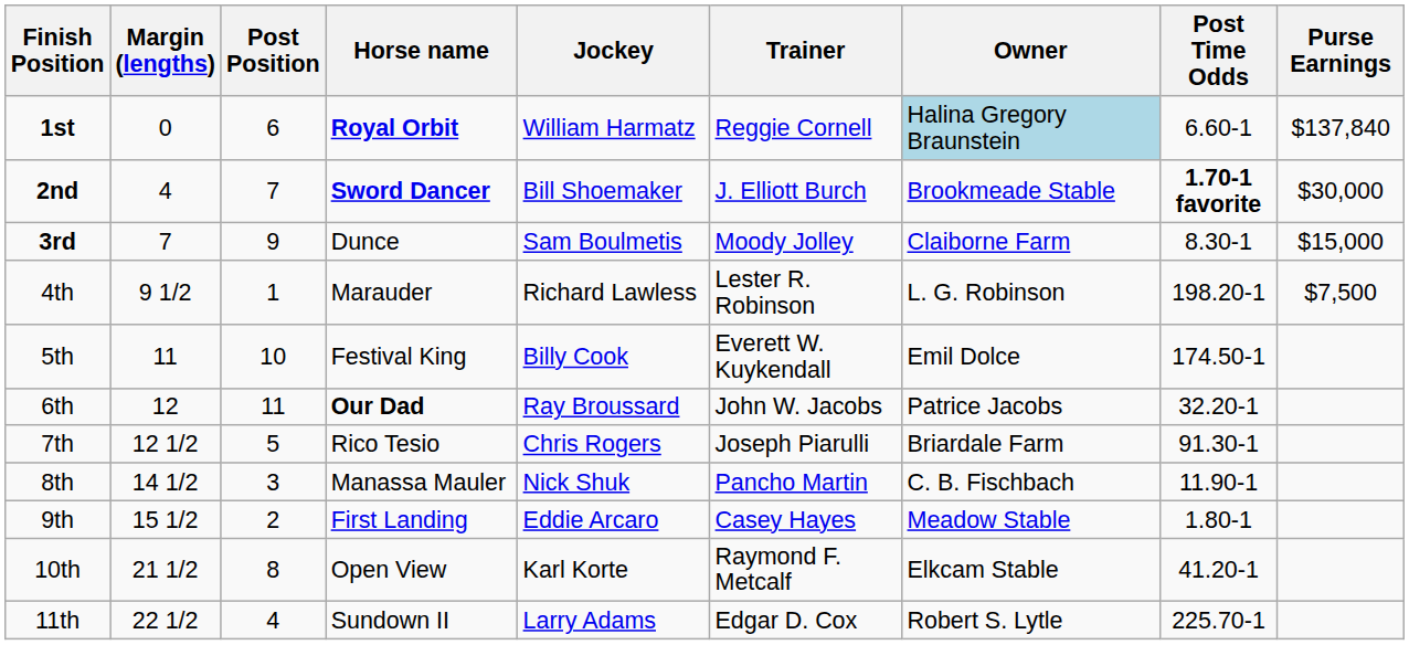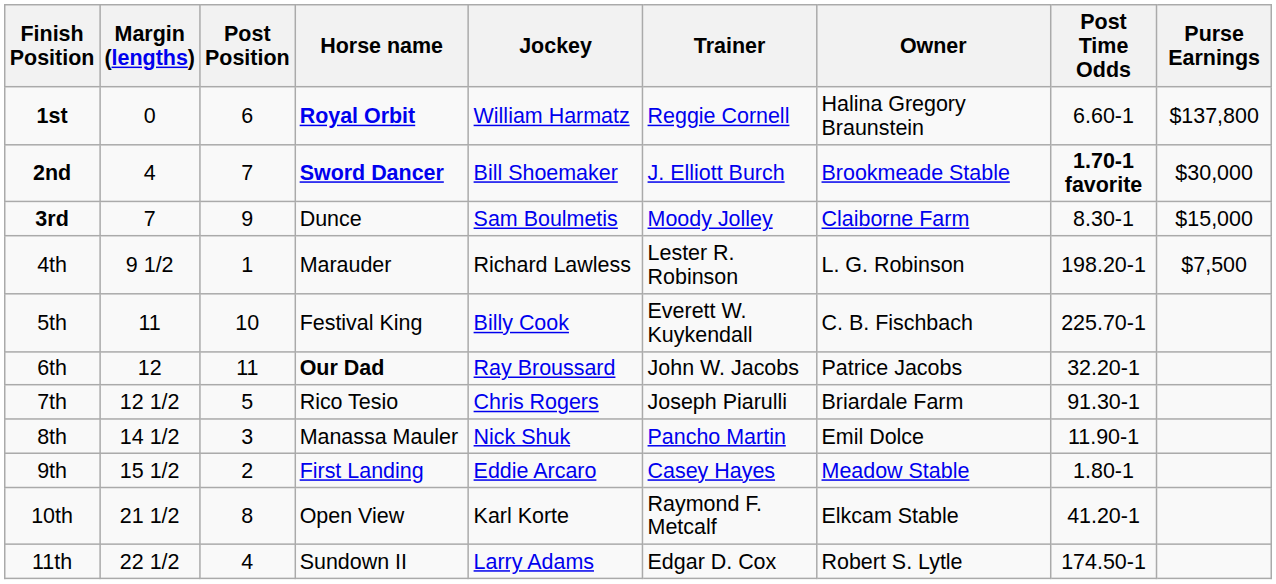 <table class="wikitable sortable" | border="2" cellpadding="1" style="border-collapse: collapse; font-size:90%">
 <tr>
 <th width="45px">Finish <br> Position</th>
 <th width="45px">Margin<br> <span>(<a href='#'>lengths</a>)</span></th>
 <th width="40px">Post <br> Position</th>
 <th width="110px">Horse name</th>
 <th width="110px">Jockey</th>
 <th width="110px">Trainer</th>
 <th width="150px">Owner</th>
 <th width="65px">Post Time <br> Odds</th>
 <th width="70px">Purse <br> Earnings</th>
 </tr>
 <tr>
 <td align=center><strong>1<span>st</span></strong></td>
 <td align=center>0</td>
 <td align=center>6</td>
 <td><strong><a href='#'>Royal Orbit</a></strong></td>
 <td><a href='#'>William Harmatz</a></td>
 <td><a href='#'>Reggie Cornell</a></td>
-<td style="background: lightblue;">Halina Gregory Braunstein</td>
+<td>Halina Gregory Braunstein</td>
 <td align=center>6.60-1</td>
-<td align=center>$137,840</td>
+<td align=center>$137,800</td>
 </tr>
 <tr>
 <td align=center><strong>2<span>nd</span></strong></td>
 <td align=center>4</td>
 <td align=center>7</td>
 <td><strong><a href='#'>Sword Dancer</a></strong></td>
 <td><a href='#'>Bill Shoemaker</a></td>
 <td><a href='#'>J. Elliott Burch</a></td>
 <td><a href='#'>Brookmeade Stable</a></td>
 <td align=center><strong>1.70-1</strong>  <br><strong><span>favorite</span></strong></td>
 <td align=center>$30,000</td>
 </tr>
 <tr>
 <td align=center><strong>3<span>rd</span></strong></td>
 <td align=center>7</td>
 <td align=center>9</td>
 <td>Dunce</td>
 <td><a href='#'>Sam Boulmetis</a></td>
 <td><a href='#'>Moody Jolley</a></td>
 <td><a href='#'>Claiborne Farm</a></td>
 <td align=center>8.30-1</td>
 <td align=center>$15,000</td>
 </tr>
 <tr>
 <td align=center>4<span>th</span></td>
 <td align=center>9<span> 1/2</span></td>
 <td align=center>1</td>
 <td>Marauder</td>
 <td>Richard Lawless</td>
 <td>Lester R. Robinson</td>
 <td>L. G. Robinson</td>
 <td align=center>198.20-1</td>
 <td align=center>$7,500</td>
 </tr>
 <tr>
 <td align=center>5<span>th</span></td>
 <td align=center>11</td>
 <td align=center>10</td>
 <td>Festival King</td>
 <td><a href='#'>Billy Cook</a></td>
 <td>Everett W. Kuykendall</td>
-<td>Emil Dolce</td>
-<td align=center>174.50-1</td>
+<td>C. B. Fischbach</td>
+<td align=center>225.70-1</td>
 <td align=center></td>
 </tr>
 <tr>
 <td align=center>6<span>th</span></td>
 <td align=center>12</td>
 <td align=center>11</td>
 <td><strong>Our Dad</strong></td>
 <td><a href='#'>Ray Broussard</a></td>
 <td>John W. Jacobs</td>
 <td>Patrice Jacobs</td>
 <td align=center>32.20-1</td>
 <td></td>
 </tr>
 <tr>
 <td align=center>7<span>th</span></td>
 <td align=center>12<span> 1/2</span></td>
 <td align=center>5</td>
 <td>Rico Tesio</td>
 <td><a href='#'>Chris Rogers</a></td>
 <td>Joseph Piarulli</td>
 <td>Briardale Farm</td>
 <td align=center>91.30-1</td>
 <td></td>
 </tr>
 <tr>
 <td align=center>8<span>th</span></td>
 <td align=center>14<span> 1/2</span></td>
 <td align=center>3</td>
 <td>Manassa Mauler</td>
 <td><a href='#'>Nick Shuk</a></td>
 <td><a href='#'>Pancho Martin</a></td>
-<td>C. B. Fischbach</td>
+<td>Emil Dolce</td>
 <td align=center>11.90-1</td>
 <td></td>
 </tr>
 <tr>
 <td align=center>9<span>th</span></td>
 <td align=center>15<span> 1/2</span></td>
 <td align=center>2</td>
 <td><a href='#'>First Landing</a></td>
 <td><a href='#'>Eddie Arcaro</a></td>
 <td><a href='#'>Casey Hayes</a></td>
 <td><a href='#'>Meadow Stable</a></td>
 <td align=center>1.80-1</td>
 <td></td>
 </tr>
 <tr>
 <td align=center>10<span>th</span></td>
 <td align=center>21<span> 1/2</span></td>
 <td align=center>8</td>
 <td>Open View</td>
 <td>Karl Korte</td>
 <td>Raymond F. Metcalf</td>
 <td>Elkcam Stable</td>
 <td align=center>41.20-1</td>
 <td></td>
 </tr>
 <tr>
 <td align=center>11<span>th</span></td>
 <td align=center>22<span> 1/2</span></td>
 <td align=center>4</td>
 <td>Sundown II</td>
 <td><a href='#'>Larry Adams</a></td>
 <td>Edgar D. Cox</td>
 <td>Robert S. Lytle</td>
-<td align=center>225.70-1</td>
+<td align=center>174.50-1</td>
 <td></td>
 </tr>
 </table>
